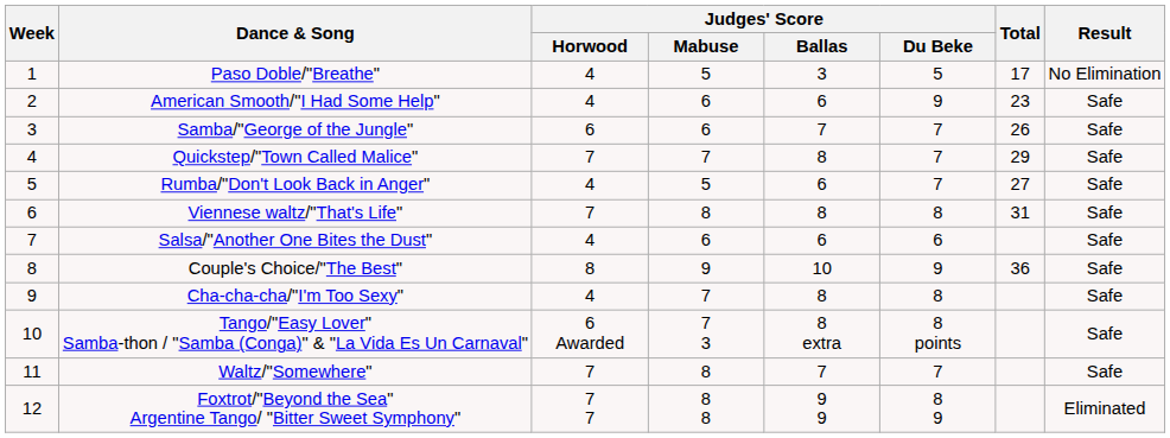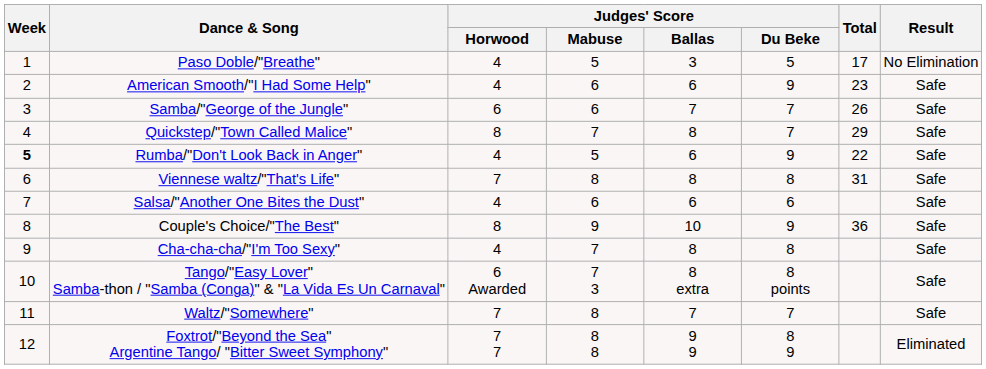 <table class="wikitable collapsible">
 <tr style="text-align:center; background:#ccc;">
 <th rowspan=2>Week</th>
 <th rowspan=2>Dance & Song</th>
 <th colspan=4>Judges' Score</th>
 <th rowspan=2>Total</th>
 <th rowspan=2>Result</th>
 </tr>
 <tr>
 <th style="width:10%;">Horwood</th>
 <th style="width:10%;">Mabuse</th>
 <th style="width:10%;">Ballas</th>
 <th style="width:10%;">Du Beke</th>
 </tr>
 <tr style="text-align:center; background:#faf6f6;">
 <td>1</td>
 <td><a href='#'>Paso Doble</a>/"<a href='#'>Breathe</a>"</td>
 <td>4</td>
 <td>5</td>
 <td>3</td>
 <td>5</td>
 <td>17</td>
 <td>No Elimination</td>
 </tr>
 <tr style="text-align:center; background:#faf6f6;">
 <td>2</td>
 <td><a href='#'>American Smooth</a>/"<a href='#'>I Had Some Help</a>"</td>
 <td>4</td>
 <td>6</td>
 <td>6</td>
 <td>9</td>
 <td>23</td>
 <td>Safe</td>
 </tr>
 <tr style="text-align:center; background:#faf6f6;">
 <td>3</td>
 <td><a href='#'>Samba</a>/"<a href='#'>George of the Jungle</a>"</td>
 <td>6</td>
 <td>6</td>
 <td>7</td>
 <td>7</td>
 <td>26</td>
 <td>Safe</td>
 </tr>
 <tr style="text-align:center; background:#faf6f6;">
 <td>4</td>
 <td><a href='#'>Quickstep</a>/"<a href='#'>Town Called Malice</a>"</td>
-<td>7</td>
+<td>8</td>
 <td>7</td>
 <td>8</td>
 <td>7</td>
 <td>29</td>
 <td>Safe</td>
 </tr>
 <tr style="text-align:center; background:#faf6f6;">
-<td>5</td>
+<td><strong>5</strong></td>
 <td><a href='#'>Rumba</a>/"<a href='#'>Don't Look Back in Anger</a>"</td>
 <td>4</td>
 <td>5</td>
 <td>6</td>
-<td>7</td>
-<td>27</td>
+<td>9</td>
+<td>22</td>
 <td>Safe</td>
 </tr>
 <tr style="text-align:center; background:#faf6f6;">
 <td>6</td>
 <td><a href='#'>Viennese waltz</a>/"<a href='#'>That's Life</a>"</td>
 <td>7</td>
 <td>8</td>
 <td>8</td>
 <td>8</td>
 <td>31</td>
 <td>Safe</td>
 </tr>
 <tr style="text-align:center; background:#faf6f6;">
 <td>7</td>
 <td><a href='#'>Salsa</a>/"<a href='#'>Another One Bites the Dust</a>"</td>
 <td>4</td>
 <td>6</td>
 <td>6</td>
 <td>6</td>
 <td></td>
 <td>Safe</td>
 </tr>
 <tr style="text-align:center; background:#faf6f6;">
 <td>8</td>
 <td>Couple's Choice/"<a href='#'>The Best</a>"</td>
 <td>8</td>
 <td>9</td>
 <td>10</td>
 <td>9</td>
 <td>36</td>
 <td>Safe</td>
 </tr>
 <tr style="text-align:center; background:#faf6f6;">
 <td>9</td>
 <td><a href='#'>Cha-cha-cha</a>/"<a href='#'>I'm Too Sexy</a>"</td>
 <td>4</td>
 <td>7</td>
 <td>8</td>
 <td>8</td>
 <td></td>
 <td>Safe</td>
 </tr>
 <tr style="text-align:center; background:#faf6f6;">
 <td>10</td>
 <td><a href='#'>Tango</a>/"<a href='#'>Easy Lover</a>"<br><a href='#'>Samba</a>-thon / "<a href='#'>Samba (Conga)</a>" & "<a href='#'>La Vida Es Un Carnaval</a>"</td>
 <td>6<br>Awarded</td>
 <td>7<br>3</td>
 <td>8<br>extra</td>
 <td>8<br>points</td>
 <td><br></td>
 <td>Safe</td>
 </tr>
 <tr style="text-align:center; background:#faf6f6;">
 <td>11</td>
 <td><a href='#'>Waltz</a>/"<a href='#'>Somewhere</a>"</td>
 <td>7</td>
 <td>8</td>
 <td>7</td>
 <td>7</td>
 <td></td>
 <td>Safe</td>
 </tr>
 <tr style="text-align:center; background:#faf6f6;">
 <td>12</td>
 <td><a href='#'>Foxtrot</a>/"<a href='#'>Beyond the Sea</a>"<br><a href='#'>Argentine Tango</a>/ "<a href='#'>Bitter Sweet Symphony</a>"</td>
 <td>7<br>7</td>
 <td>8<br>8</td>
 <td>9<br>9</td>
 <td>8<br>9</td>
 <td><br></td>
 <td>Eliminated</td>
 </tr>
 </table>
